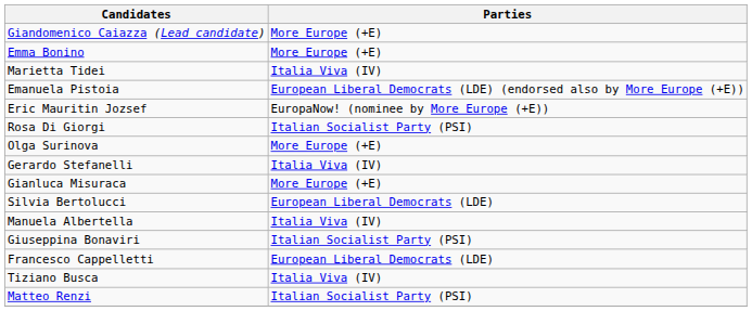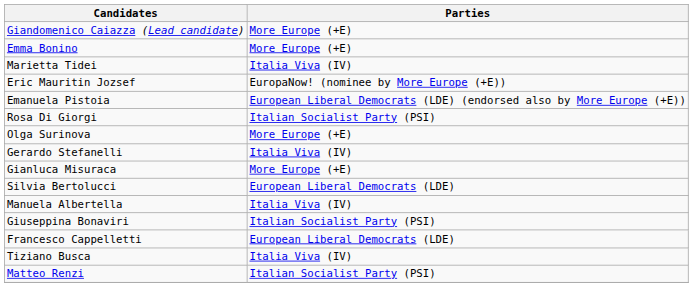 <table class="wikitable sortable" style="font-size:100%">
 <tr>
 <th>Candidates</th>
 <th>Parties</th>
 </tr>
 <tr>
 <td><a href='#'>Giandomenico Caiazza</a> <em>(<a href='#'>Lead candidate</a>)</em></td>
 <td><a href='#'>More Europe</a> (+E)</td>
 </tr>
 <tr>
 <td><a href='#'>Emma Bonino</a></td>
 <td><a href='#'>More Europe</a> (+E)</td>
 </tr>
 <tr>
 <td>Marietta Tidei</td>
 <td><a href='#'>Italia Viva</a> (IV)</td>
 </tr>
 <tr>
+<td>Eric Mauritin Jozsef</td>
+<td>EuropaNow! (nominee by <a href='#'>More Europe</a> (+E))</td>
+</tr>
+<tr>
 <td>Emanuela Pistoia</td>
 <td><a href='#'>European Liberal Democrats</a> (LDE) (endorsed also by <a href='#'>More Europe</a> (+E))</td>
-</tr>
-<tr>
-<td>Eric Mauritin Jozsef</td>
-<td>EuropaNow! (nominee by <a href='#'>More Europe</a> (+E))</td>
 </tr>
 <tr>
 <td>Rosa Di Giorgi</td>
 <td><a href='#'>Italian Socialist Party</a> (PSI)</td>
 </tr>
 <tr>
 <td>Olga Surinova</td>
 <td><a href='#'>More Europe</a> (+E)</td>
 </tr>
 <tr>
 <td>Gerardo Stefanelli</td>
 <td><a href='#'>Italia Viva</a> (IV)</td>
 </tr>
 <tr>
 <td>Gianluca Misuraca</td>
 <td><a href='#'>More Europe</a> (+E)</td>
 </tr>
 <tr>
 <td>Silvia Bertolucci</td>
 <td><a href='#'>European Liberal Democrats</a> (LDE)</td>
 </tr>
 <tr>
 <td>Manuela Albertella</td>
 <td><a href='#'>Italia Viva</a> (IV)</td>
 </tr>
 <tr>
 <td>Giuseppina Bonaviri</td>
 <td><a href='#'>Italian Socialist Party</a> (PSI)</td>
 </tr>
 <tr>
 <td>Francesco Cappelletti</td>
 <td><a href='#'>European Liberal Democrats</a> (LDE)</td>
 </tr>
 <tr>
 <td>Tiziano Busca</td>
 <td><a href='#'>Italia Viva</a> (IV)</td>
 </tr>
 <tr>
 <td><a href='#'>Matteo Renzi</a></td>
 <td><a href='#'>Italian Socialist Party</a> (PSI)</td>
 </tr>
 <tr>
 </tr>
 </table>
